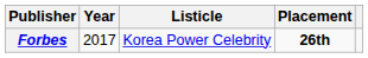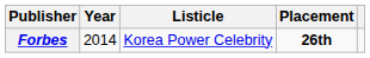 <table class="wikitable plainrowheaders sortable">
 <tr>
 <th scope="col">Publisher</th>
 <th scope="col">Year</th>
 <th scope="col">Listicle</th>
 <th scope="col">Placement</th>
 <th scope="col" class="unsortable"></th>
 </tr>
 <tr>
 <th scope="row"><em><a href='#'>Forbes</a></em></th>
-<td>2017</td>
+<td>2014</td>
 <td><a href='#'>Korea Power Celebrity</a></td>
 <td style="text-align:center"><strong>26th</strong></td>
 <td style="text-align:center"></td>
 </tr>
 </table>
